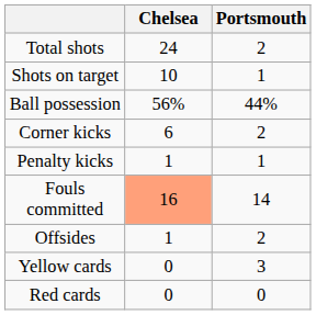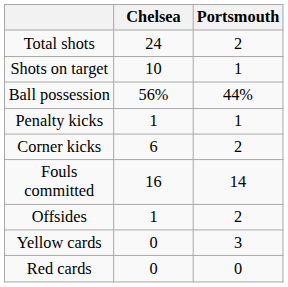 <table class="wikitable" style="text-align:center">
 <tr>
 <th width=100></th>
 <th width=70>Chelsea</th>
 <th width=70>Portsmouth</th>
 </tr>
 <tr>
 <td>Total shots</td>
 <td>24</td>
 <td>2</td>
 </tr>
 <tr>
 <td>Shots on target</td>
 <td>10</td>
 <td>1</td>
 </tr>
 <tr>
 <td>Ball possession</td>
 <td>56%</td>
 <td>44%</td>
 </tr>
 <tr>
+<td>Penalty kicks</td>
+<td>1</td>
+<td>1</td>
+</tr>
+<tr>
 <td>Corner kicks</td>
 <td>6</td>
 <td>2</td>
 </tr>
 <tr>
-<td>Penalty kicks</td>
-<td>1</td>
-<td>1</td>
-</tr>
-<tr>
 <td>Fouls committed</td>
-<td style="background: lightsalmon;">16</td>
+<td>16</td>
 <td>14</td>
 </tr>
 <tr>
 <td>Offsides</td>
 <td>1</td>
 <td>2</td>
 </tr>
 <tr>
 <td>Yellow cards</td>
 <td>0</td>
 <td>3</td>
 </tr>
 <tr>
 <td>Red cards</td>
 <td>0</td>
 <td>0</td>
 </tr>
 </table>
